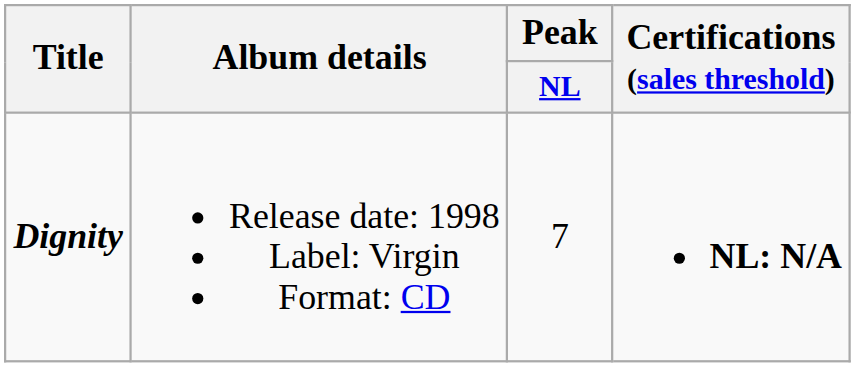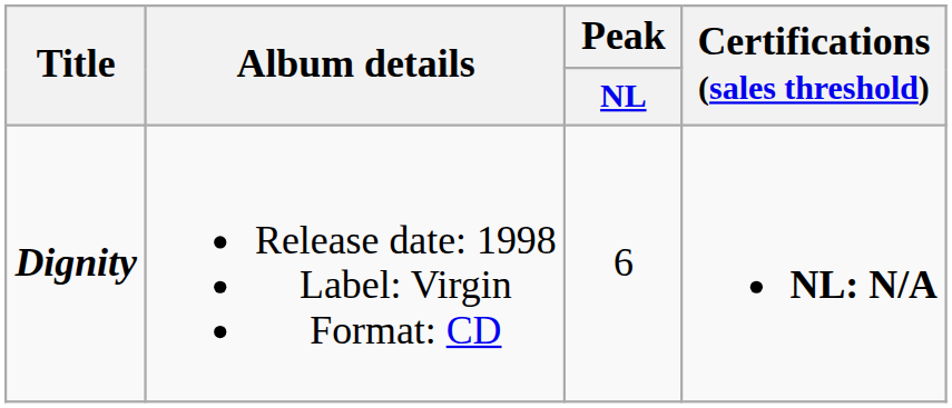 <table class="wikitable" style="text-align: center;">
 <tr>
 <th rowspan="2">Title</th>
 <th rowspan="2">Album details</th>
 <th>Peak</th>
 <th rowspan="2">Certifications<br><small>(<a href='#'>sales threshold</a>)</small></th>
 </tr>
 <tr style="font-size: smaller;">
 <th style="width:40px;"><a href='#'>NL</a></th>
 </tr>
 <tr>
 <td style="text-align:left;"><strong><em>Dignity</em></strong></td>
 <td><br><ul><li>Release date: 1998</li><li>Label: Virgin</li><li>Format: <a href='#'>CD</a></li></ul></td>
-<td align="center">7</td>
+<td align="center">6</td>
 <td style="text-align:left;"><strong><br><ul><li>NL: N/A</li></ul></strong></td>
 </tr>
 </table>
